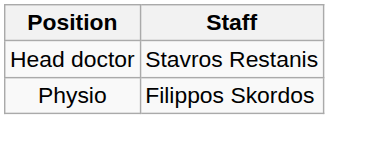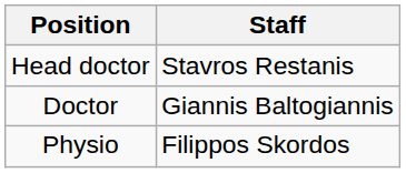 <table class="wikitable" style="text-align: center;">
 <tr>
 <th>Position</th>
 <th>Staff</th>
 </tr>
 <tr>
 <td>Head doctor</td>
 <td style="text-align:left;">Stavros Restanis</td>
 </tr>
 <tr>
+<td>Doctor</td>
+<td style="text-align:left;">Giannis Baltogiannis</td>
+</tr>
+<tr>
 <td>Physio</td>
 <td style="text-align:left;">Filippos Skordos</td>
 </tr>
 </table>
